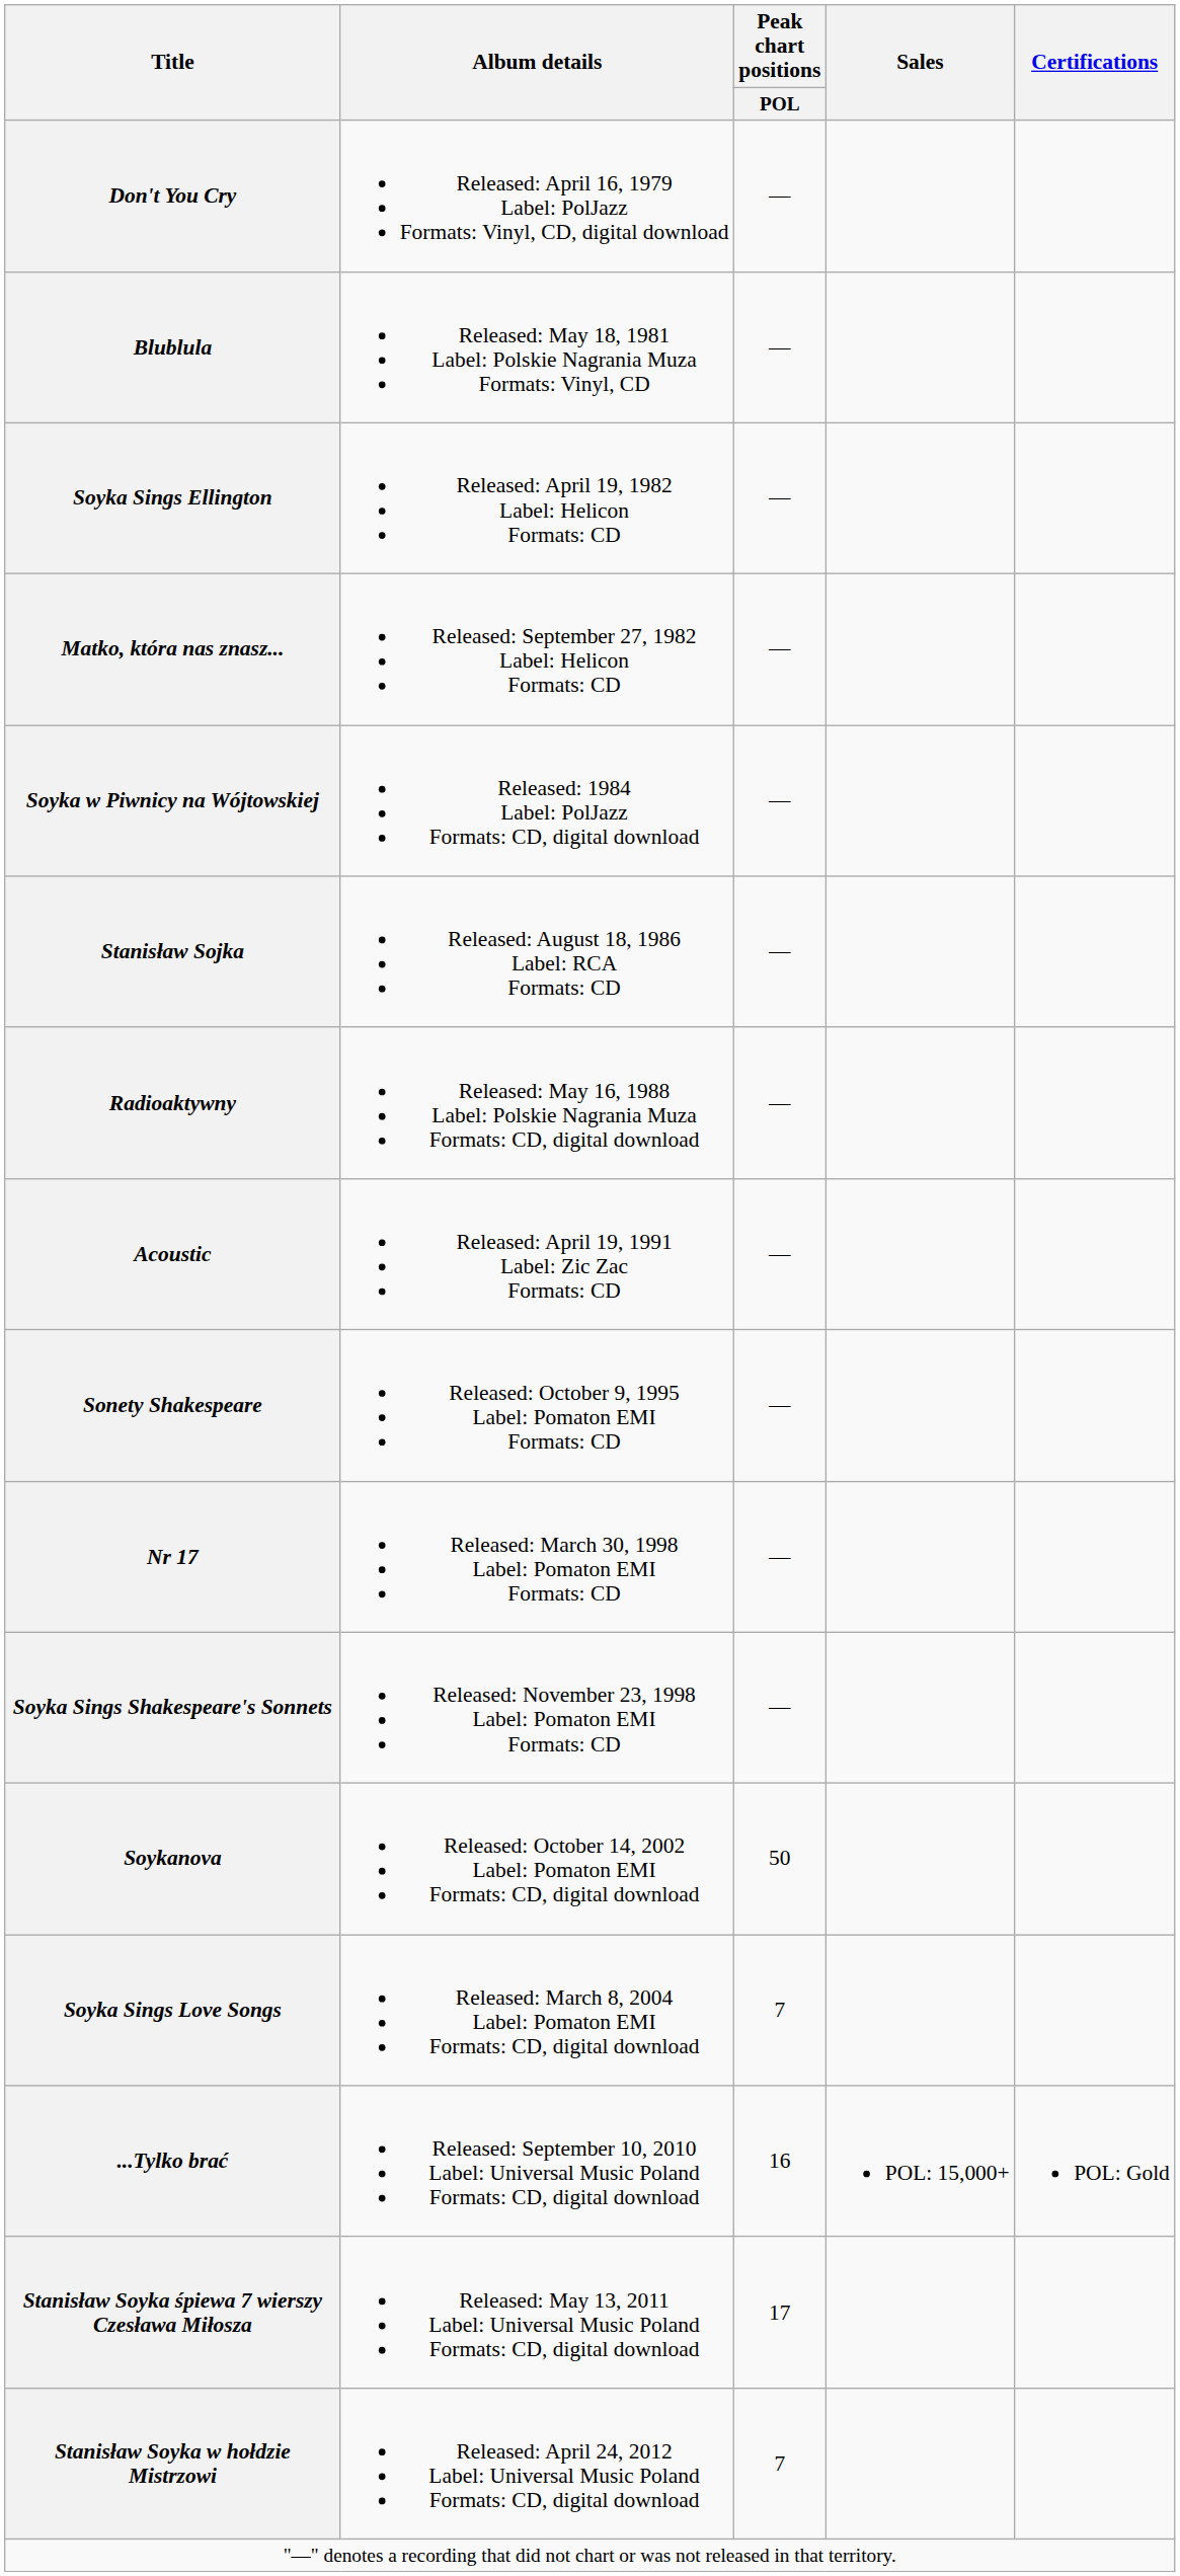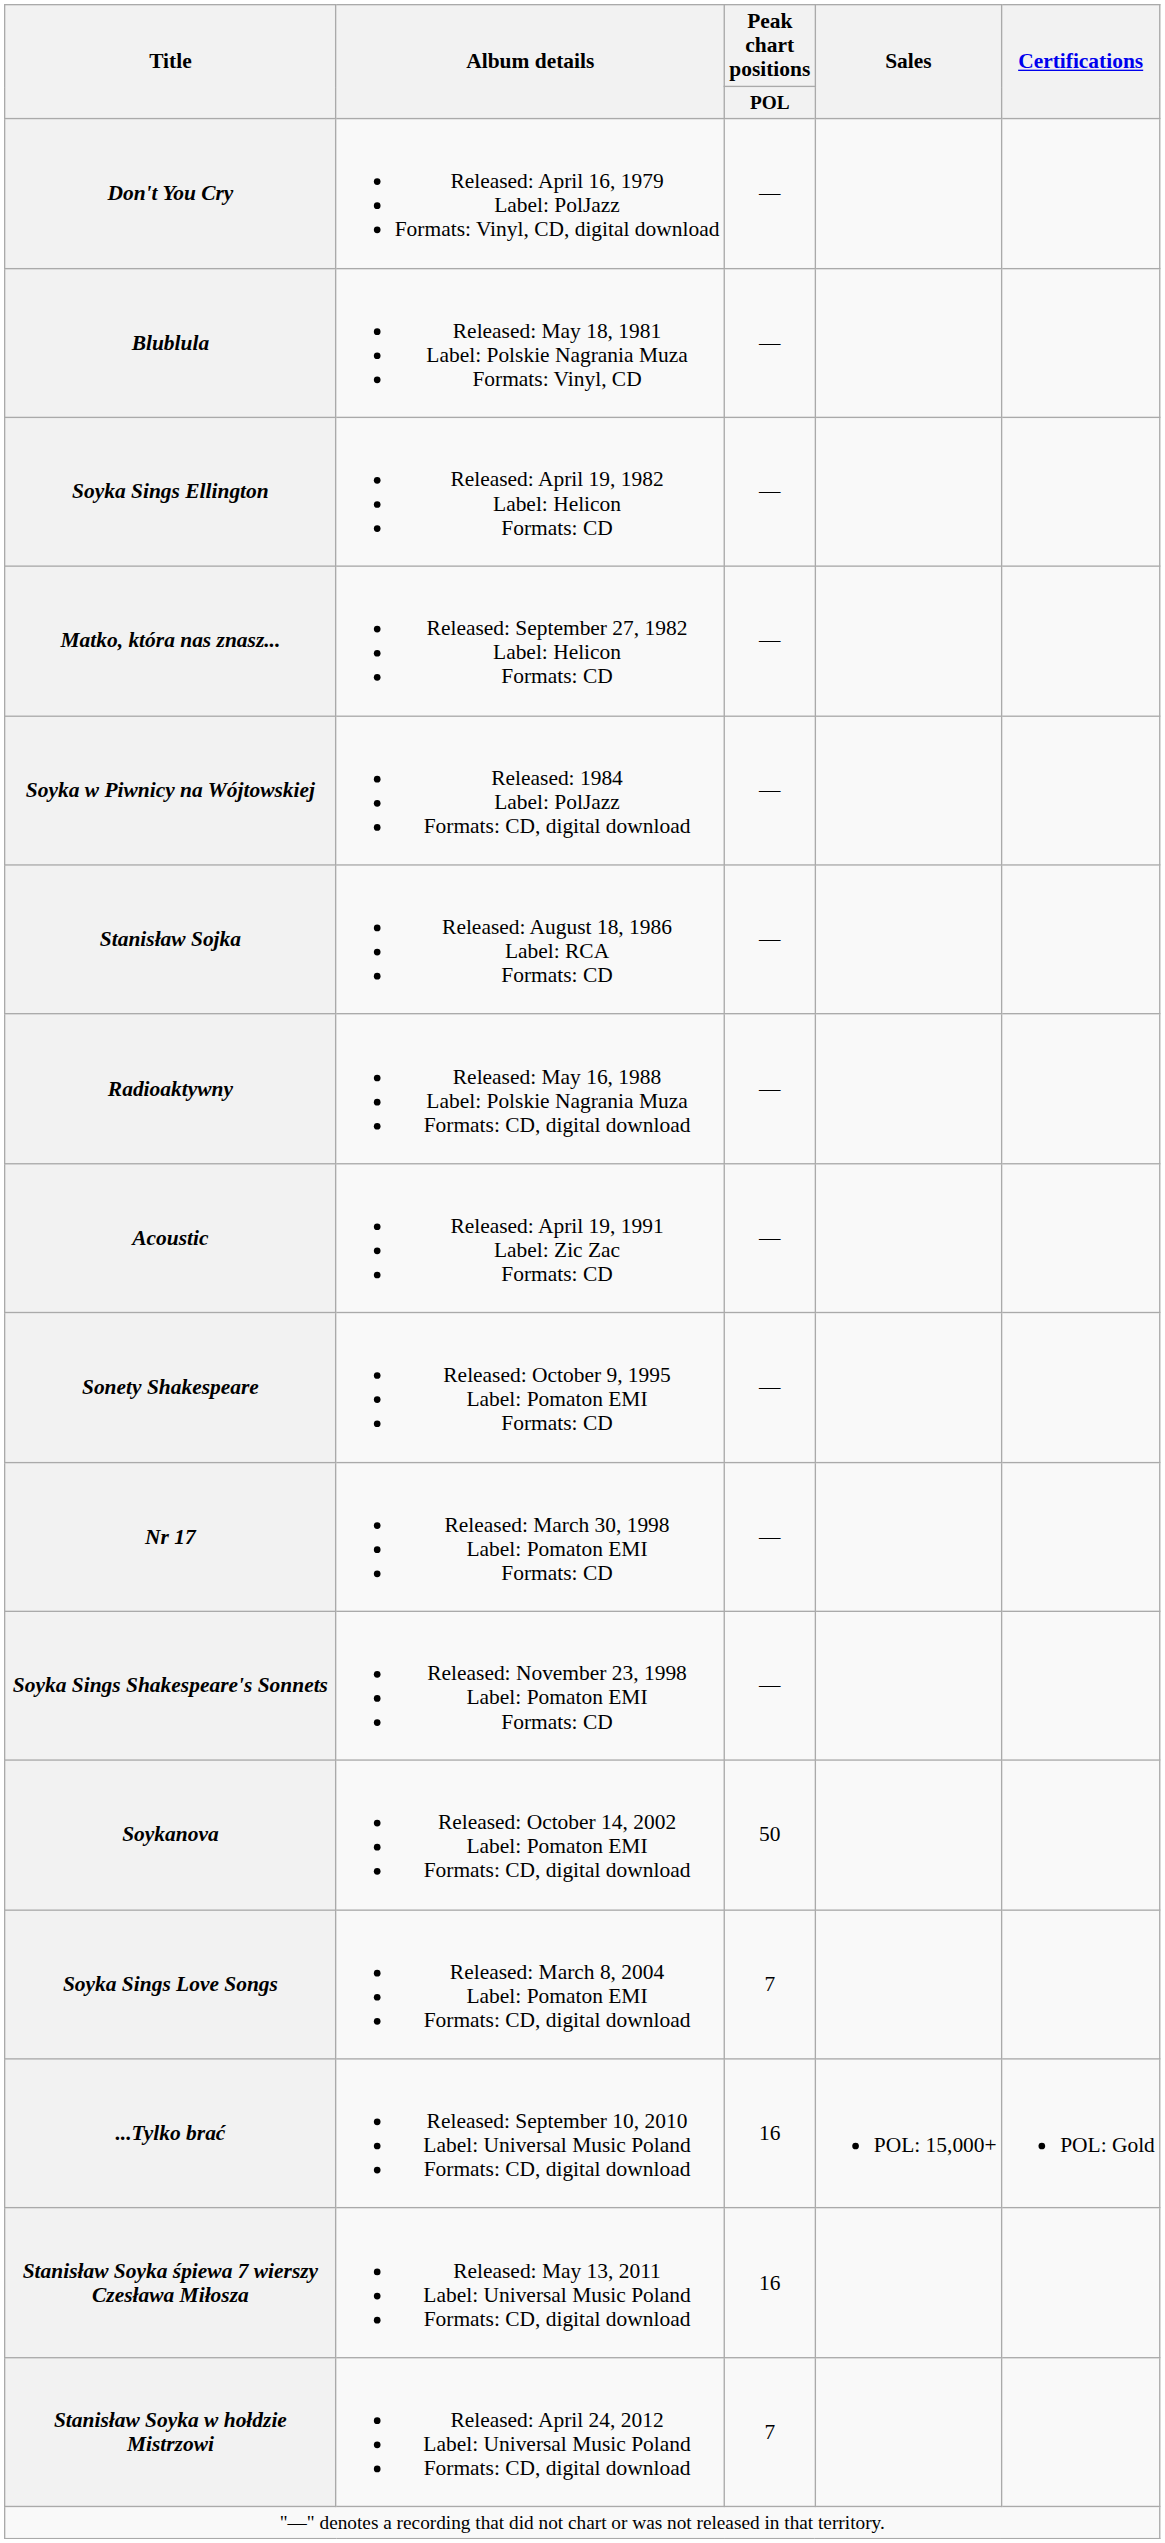 <table class="wikitable plainrowheaders" style="text-align:center;">
 <tr>
 <th scope="col" rowspan="2" style="width:15em;">Title</th>
 <th scope="col" rowspan="2">Album details</th>
 <th scope="col">Peak chart positions</th>
 <th scope="col" rowspan="2">Sales</th>
 <th scope="col" rowspan="2"><a href='#'>Certifications</a></th>
 </tr>
 <tr>
 <th scope="col" style="width:3em;font-size:90%;">POL<br></th>
 </tr>
 <tr>
 <th scope="row"><em>Don't You Cry</em></th>
 <td><br><ul><li>Released: April 16, 1979</li><li>Label: PolJazz</li><li>Formats: Vinyl, CD, digital download</li></ul></td>
 <td>—</td>
 <td></td>
 <td></td>
 </tr>
 <tr>
 <th scope="row"><em>Blublula</em></th>
 <td><br><ul><li>Released: May 18, 1981</li><li>Label: Polskie Nagrania Muza</li><li>Formats: Vinyl, CD</li></ul></td>
 <td>—</td>
 <td></td>
 <td></td>
 </tr>
 <tr>
 <th scope="row"><em>Soyka Sings Ellington</em></th>
 <td><br><ul><li>Released: April 19, 1982</li><li>Label: Helicon</li><li>Formats: CD</li></ul></td>
 <td>—</td>
 <td></td>
 <td></td>
 </tr>
 <tr>
 <th scope="row"><em>Matko, która nas znasz...</em></th>
 <td><br><ul><li>Released: September 27, 1982</li><li>Label: Helicon</li><li>Formats: CD</li></ul></td>
 <td>—</td>
 <td></td>
 <td></td>
 </tr>
 <tr>
 <th scope="row"><em>Soyka w Piwnicy na Wójtowskiej</em></th>
 <td><br><ul><li>Released: 1984</li><li>Label: PolJazz</li><li>Formats: CD, digital download</li></ul></td>
 <td>—</td>
 <td></td>
 <td></td>
 </tr>
 <tr>
 <th scope="row"><em>Stanisław Sojka</em></th>
 <td><br><ul><li>Released: August 18, 1986</li><li>Label: RCA</li><li>Formats: CD</li></ul></td>
 <td>—</td>
 <td></td>
 <td></td>
 </tr>
 <tr>
 <th scope="row"><em>Radioaktywny</em></th>
 <td><br><ul><li>Released: May 16, 1988</li><li>Label: Polskie Nagrania Muza</li><li>Formats: CD, digital download</li></ul></td>
 <td>—</td>
 <td></td>
 <td></td>
 </tr>
 <tr>
 <th scope="row"><em>Acoustic</em></th>
 <td><br><ul><li>Released: April 19, 1991</li><li>Label: Zic Zac</li><li>Formats: CD</li></ul></td>
 <td>—</td>
 <td></td>
 <td></td>
 </tr>
 <tr>
 <th scope="row"><em>Sonety Shakespeare</em></th>
 <td><br><ul><li>Released: October 9, 1995</li><li>Label: Pomaton EMI</li><li>Formats: CD</li></ul></td>
 <td>—</td>
 <td></td>
 <td></td>
 </tr>
 <tr>
 <th scope="row"><em>Nr 17</em></th>
 <td><br><ul><li>Released: March 30, 1998</li><li>Label: Pomaton EMI</li><li>Formats: CD</li></ul></td>
 <td>—</td>
 <td></td>
 <td></td>
 </tr>
 <tr>
 <th scope="row"><em>Soyka Sings Shakespeare's Sonnets</em></th>
 <td><br><ul><li>Released: November 23, 1998</li><li>Label: Pomaton EMI</li><li>Formats: CD</li></ul></td>
 <td>—</td>
 <td></td>
 <td></td>
 </tr>
 <tr>
 <th scope="row"><em>Soykanova</em></th>
 <td><br><ul><li>Released: October 14, 2002</li><li>Label: Pomaton EMI</li><li>Formats: CD, digital download</li></ul></td>
 <td>50</td>
 <td></td>
 <td></td>
 </tr>
 <tr>
 <th scope="row"><em>Soyka Sings Love Songs</em></th>
 <td><br><ul><li>Released: March 8, 2004</li><li>Label: Pomaton EMI</li><li>Formats: CD, digital download</li></ul></td>
 <td>7</td>
 <td></td>
 <td></td>
 </tr>
 <tr>
 <th scope="row"><em>...Tylko brać</em></th>
 <td><br><ul><li>Released: September 10, 2010</li><li>Label: Universal Music Poland</li><li>Formats: CD, digital download</li></ul></td>
 <td>16</td>
 <td><br><ul><li>POL: 15,000+</li></ul></td>
 <td><br><ul><li>POL: Gold</li></ul></td>
 </tr>
 <tr>
 <th scope="row"><em>Stanisław Soyka śpiewa 7 wierszy Czesława Miłosza</em></th>
 <td><br><ul><li>Released: May 13, 2011</li><li>Label: Universal Music Poland</li><li>Formats: CD, digital download</li></ul></td>
-<td>17</td>
+<td>16</td>
 <td></td>
 <td></td>
 </tr>
 <tr>
 <th scope="row"><em>Stanisław Soyka w hołdzie Mistrzowi</em></th>
 <td><br><ul><li>Released: April 24, 2012</li><li>Label: Universal Music Poland</li><li>Formats: CD, digital download</li></ul></td>
 <td>7</td>
 <td></td>
 <td></td>
 </tr>
 <tr>
 <td colspan="20" style="font-size:90%">"—" denotes a recording that did not chart or was not released in that territory.</td>
 </tr>
 </table>
